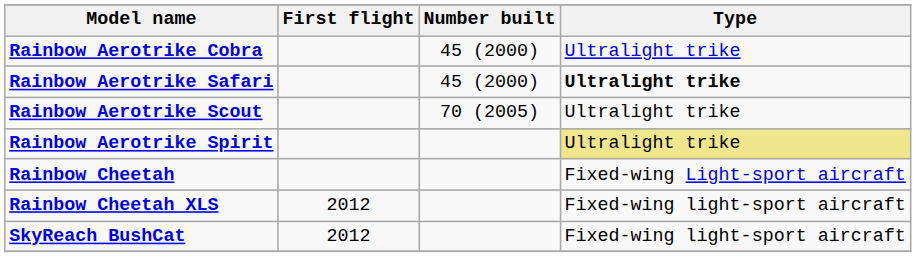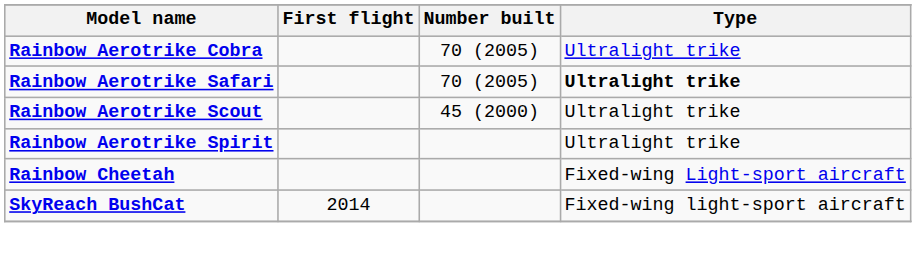 <table class="wikitable" align=center style="font-size:90%;">
 <tr>
 </tr>
 <tr style="background:#efefef;">
 <th>Model name</th>
 <th>First flight</th>
 <th>Number built</th>
 <th>Type</th>
 </tr>
 <tr>
 <td align=left><strong><a href='#'>Rainbow Aerotrike Cobra</a></strong></td>
 <td align=center></td>
-<td align=center>45 (2000)</td>
+<td align=center>70 (2005)</td>
 <td align=left><a href='#'>Ultralight trike</a></td>
 </tr>
 <tr>
 <td align=left><strong><a href='#'>Rainbow Aerotrike Safari</a></strong></td>
 <td align=center></td>
-<td align=center>45 (2000)</td>
+<td align=center>70 (2005)</td>
 <td align=left><strong>Ultralight trike</strong></td>
 </tr>
 <tr>
 <td align=left><strong><a href='#'>Rainbow Aerotrike Scout</a></strong></td>
 <td align=center></td>
-<td align=center>70 (2005)</td>
+<td align=center>45 (2000)</td>
 <td align=left>Ultralight trike</td>
 </tr>
 <tr>
 <td align=left><strong><a href='#'>Rainbow Aerotrike Spirit</a></strong></td>
 <td align=center></td>
 <td align=center></td>
-<td align=left style="background: khaki;">Ultralight trike</td>
+<td align=left>Ultralight trike</td>
 </tr>
 <tr>
 <td align=left><strong><a href='#'>Rainbow Cheetah</a></strong></td>
 <td align=center></td>
 <td align=center></td>
 <td align=left>Fixed-wing <a href='#'>Light-sport aircraft</a></td>
 </tr>
 <tr>
-<td align=left><strong><a href='#'>Rainbow Cheetah XLS</a></strong></td>
-<td align=center>2012</td>
-<td align=center></td>
-<td align=left>Fixed-wing light-sport aircraft</td>
-</tr>
-<tr>
 <td align=left><strong><a href='#'>SkyReach BushCat</a></strong></td>
-<td align=center>2012</td>
+<td align=center>2014</td>
 <td align=center></td>
 <td align=left>Fixed-wing light-sport aircraft</td>
 </tr>
 <tr>
 </tr>
 </table>
